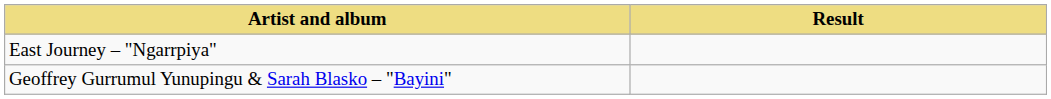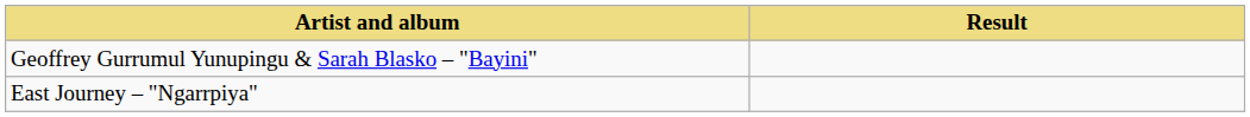 <table class="wikitable" width=100%>
 <tr>
 <th style="width:15%;background:#EEDD82;">Artist and album</th>
 <th style="width:10%;background:#EEDD82;">Result</th>
 </tr>
 <tr>
+<td>Geoffrey Gurrumul Yunupingu & <a href='#'>Sarah Blasko</a> – "<a href='#'>Bayini</a>"</td>
+<td></td>
+</tr>
+<tr>
 <td>East Journey – "Ngarrpiya"</td>
 <td></td>
 </tr>
-<tr>
-<td>Geoffrey Gurrumul Yunupingu & <a href='#'>Sarah Blasko</a> – "<a href='#'>Bayini</a>"</td>
-<td></td>
-</tr>
 </table>
